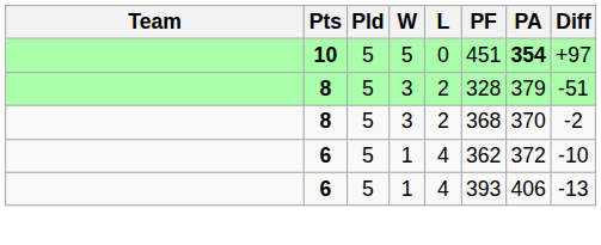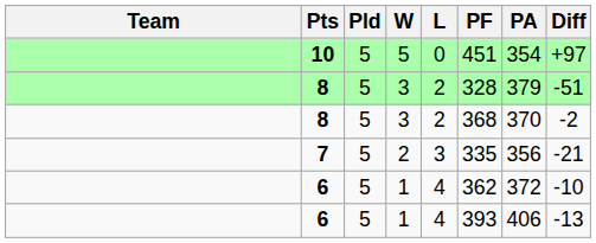 <table class=wikitable style="text-align:center">
 <tr>
 <th width=220>Team</th>
 <th width=20>Pts</th>
 <th width=20>Pld</th>
 <th width=20>W</th>
 <th width=20>L</th>
 <th width=20>PF</th>
 <th width=20>PA</th>
 <th width=25>Diff</th>
 </tr>
 <tr bgcolor=#aaffaa>
 <td align=left></td>
 <td><strong>10</strong></td>
 <td>5</td>
 <td>5</td>
 <td>0</td>
 <td>451</td>
-<td><strong>354</strong></td>
+<td>354</td>
 <td>+97</td>
 </tr>
 <tr bgcolor=#aaffaa>
 <td align=left></td>
 <td><strong>8</strong></td>
 <td>5</td>
 <td>3</td>
 <td>2</td>
 <td>328</td>
 <td>379</td>
 <td>-51</td>
 </tr>
 <tr bgcolor=>
 <td align=left></td>
 <td><strong>8</strong></td>
 <td>5</td>
 <td>3</td>
 <td>2</td>
 <td>368</td>
 <td>370</td>
 <td>-2</td>
 </tr>
 <tr bgcolor=>
 <td align=left></td>
+<td><strong>7</strong></td>
+<td>5</td>
+<td>2</td>
+<td>3</td>
+<td>335</td>
+<td>356</td>
+<td>-21</td>
+</tr>
+<tr bgcolor=>
+<td align=left></td>
 <td><strong>6</strong></td>
 <td>5</td>
 <td>1</td>
 <td>4</td>
 <td>362</td>
 <td>372</td>
 <td>-10</td>
 </tr>
 <tr bgcolor=>
 <td align=left></td>
 <td><strong>6</strong></td>
 <td>5</td>
 <td>1</td>
 <td>4</td>
 <td>393</td>
 <td>406</td>
 <td>-13</td>
 </tr>
 </table>
